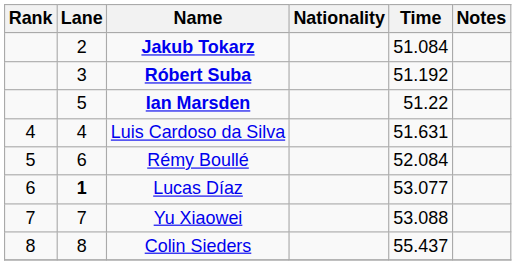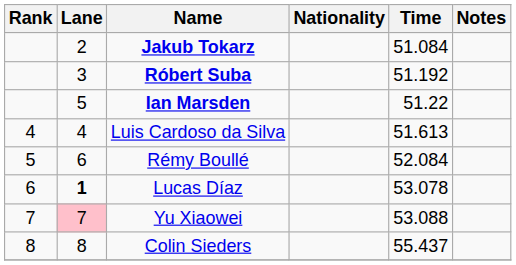 <table class="wikitable sortable" style="text-align:center">
 <tr>
 <th>Rank</th>
 <th>Lane</th>
 <th>Name</th>
 <th>Nationality</th>
 <th>Time</th>
 <th>Notes</th>
 </tr>
 <tr>
 <td align=center></td>
 <td align=center>2</td>
 <td><strong><a href='#'>Jakub Tokarz</a></strong></td>
 <td></td>
 <td align=right>51.084</td>
 <td></td>
 </tr>
 <tr>
 <td align=center></td>
 <td align=center>3</td>
 <td><strong><a href='#'>Róbert Suba</a></strong></td>
 <td></td>
 <td align=right>51.192</td>
 <td align=right></td>
 </tr>
 <tr>
 <td align=center></td>
 <td align=center>5</td>
 <td><strong><a href='#'>Ian Marsden</a></strong></td>
 <td></td>
 <td align=right>51.22</td>
 <td align=right></td>
 </tr>
 <tr>
 <td align=center>4</td>
 <td align=center>4</td>
 <td><a href='#'>Luis Cardoso da Silva</a></td>
 <td></td>
-<td align=right>51.631</td>
+<td align=right>51.613</td>
 <td align=right></td>
 </tr>
 <tr>
 <td align=center>5</td>
 <td align=center>6</td>
 <td><a href='#'>Rémy Boullé</a></td>
 <td></td>
 <td align=right>52.084</td>
 <td align=right></td>
 </tr>
 <tr>
 <td align=center>6</td>
 <td align=center><strong>1</strong></td>
 <td><a href='#'>Lucas Díaz</a></td>
 <td></td>
-<td align=right>53.077</td>
+<td align=right>53.078</td>
 <td align=right></td>
 </tr>
 <tr>
 <td align=center>7</td>
-<td align=center>7</td>
+<td align=center style="background: pink;">7</td>
 <td><a href='#'>Yu Xiaowei</a></td>
 <td></td>
 <td align=right>53.088</td>
 <td align=right></td>
 </tr>
 <tr>
 <td align=center>8</td>
 <td align=center>8</td>
 <td><a href='#'>Colin Sieders</a></td>
 <td></td>
 <td align=right>55.437</td>
 <td align=right></td>
 </tr>
 <tr>
 </tr>
 </table>
